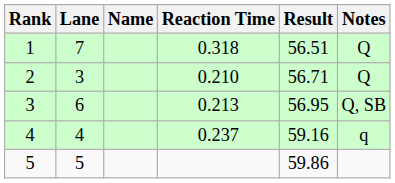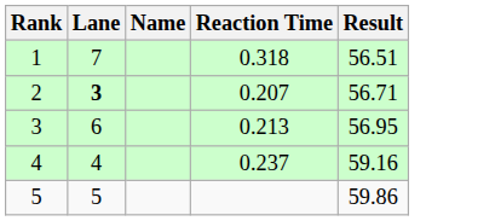 <table class="wikitable" style="text-align:center">
 <tr>
 <th>Rank</th>
 <th>Lane</th>
 <th>Name</th>
 <th>Reaction Time</th>
 <th>Result</th>
-<th>Notes</th>
 </tr>
 <tr bgcolor=ccffcc>
 <td>1</td>
 <td>7</td>
 <td align="left"></td>
 <td>0.318</td>
 <td>56.51</td>
-<td>Q</td>
 </tr>
 <tr bgcolor=ccffcc>
 <td>2</td>
-<td>3</td>
+<td><strong>3</strong></td>
 <td align="left"></td>
-<td>0.210</td>
+<td>0.207</td>
 <td>56.71</td>
-<td>Q</td>
 </tr>
 <tr bgcolor=ccffcc>
 <td>3</td>
 <td>6</td>
 <td align="left"></td>
 <td>0.213</td>
 <td>56.95</td>
-<td>Q, SB</td>
 </tr>
 <tr bgcolor=ccffcc>
 <td>4</td>
 <td>4</td>
 <td align="left"></td>
 <td>0.237</td>
 <td>59.16</td>
-<td>q</td>
 </tr>
 <tr>
 <td>5</td>
 <td>5</td>
 <td align="left"></td>
 <td></td>
 <td>59.86</td>
-<td></td>
 </tr>
 </table>
